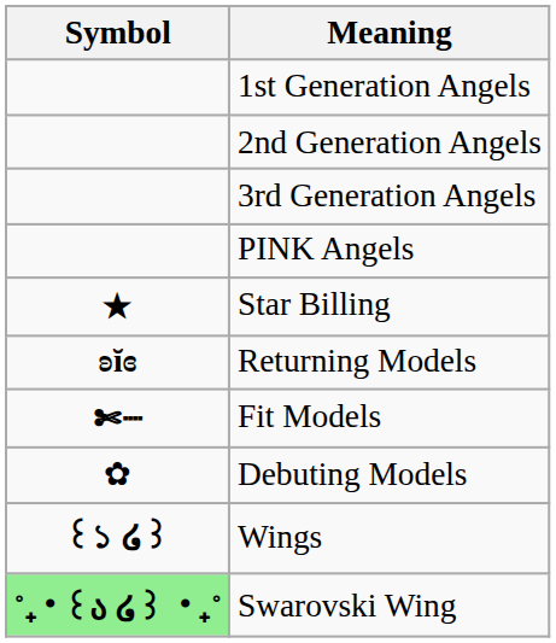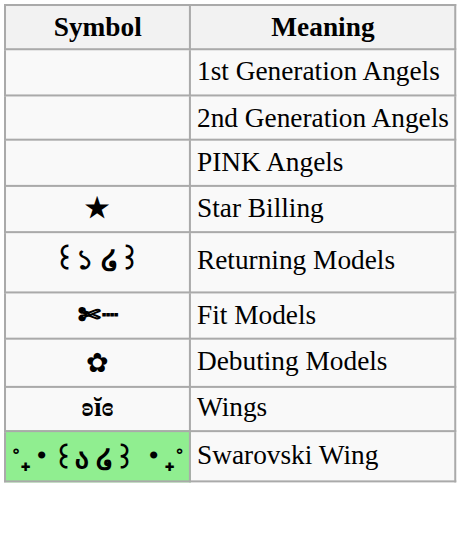 <table class="sortable wikitable" style="font-size:85%;">
 <tr>
 <th>Symbol</th>
 <th>Meaning</th>
 </tr>
 <tr>
 <td align="center"><strong></strong></td>
 <td>1st Generation Angels</td>
 </tr>
 <tr>
 <td align="center"><strong></strong></td>
 <td>2nd Generation Angels</td>
 </tr>
 <tr>
 <td align="center"><strong></strong></td>
-<td>3rd Generation Angels</td>
-</tr>
-<tr>
-<td align="center"><strong></strong></td>
 <td>PINK Angels</td>
 </tr>
 <tr>
 <td align="center"><strong>★</strong></td>
 <td>Star Billing</td>
 </tr>
 <tr>
-<td align="center"><strong>ʚĭɞ</strong></td>
+<td align="center"><strong>꒰১ ໒꒱</strong></td>
 <td>Returning Models</td>
 </tr>
 <tr>
 <td align="center"><strong>✄┈</strong></td>
 <td>Fit Models</td>
 </tr>
 <tr>
 <td align="center">✿</td>
 <td>Debuting Models</td>
 </tr>
 <tr>
-<td align="center"><strong>꒰১ ໒꒱</strong></td>
+<td align="center"><strong>ʚĭɞ</strong></td>
 <td>Wings</td>
 </tr>
 <tr>
 <td align="center" style="background: lightgreen;"><strong>˚₊‧꒰ა ໒꒱ ‧₊˚</strong></td>
 <td>Swarovski Wing</td>
 </tr>
 </table>
